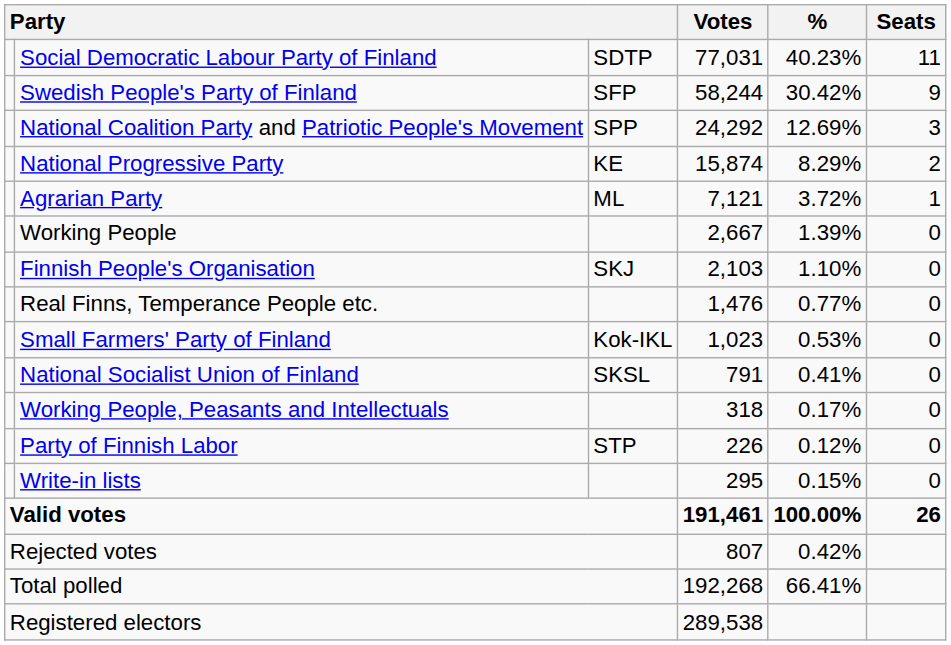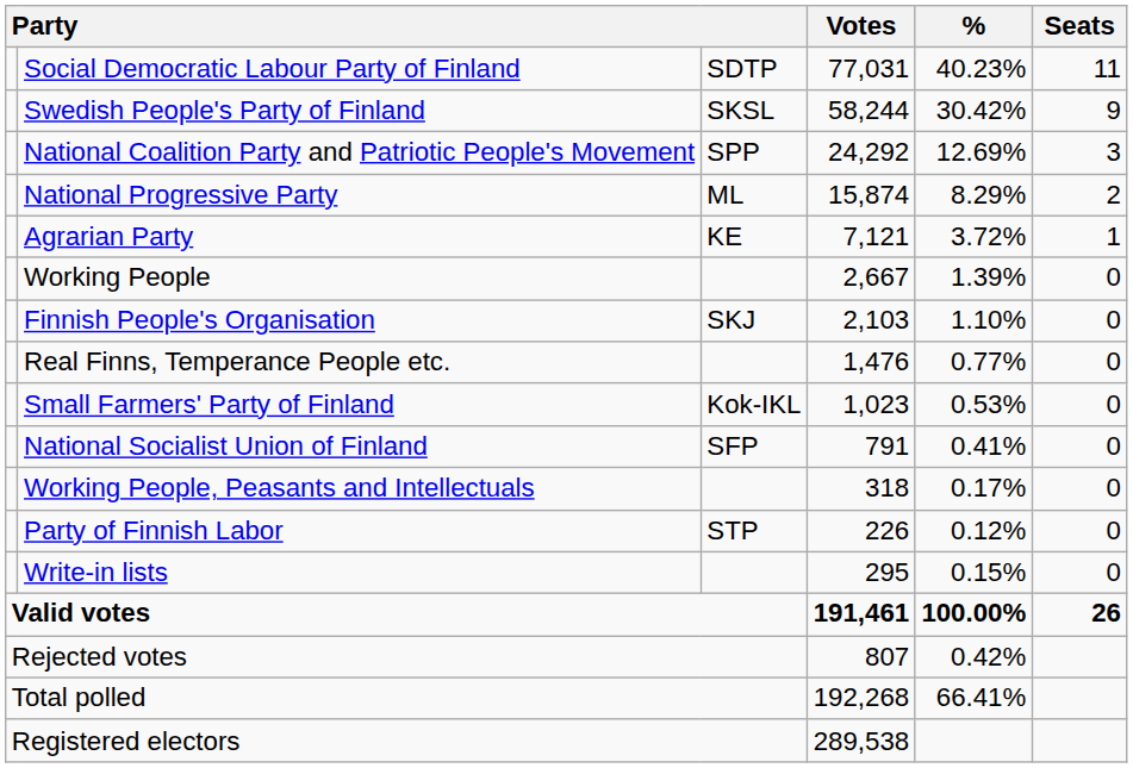 <table class="wikitable" border="1" style="text-align:right;">
 <tr>
 <th style="text-align:left;" colspan=3>Party</th>
 <th align=center width="50">Votes</th>
 <th align=center width="50">%</th>
 <th align=center width="50">Seats</th>
 </tr>
 <tr>
 <td></td>
 <td align=left style="white-space: nowrap;"><a href='#'>Social Democratic Labour Party of Finland</a></td>
 <td align=left>SDTP</td>
 <td>77,031</td>
 <td>40.23%</td>
 <td>11</td>
 </tr>
 <tr>
 <td></td>
 <td align=left><a href='#'>Swedish People's Party of Finland</a></td>
-<td align=left>SFP</td>
+<td align=left>SKSL</td>
 <td>58,244</td>
 <td>30.42%</td>
 <td>9</td>
 </tr>
 <tr>
 <td></td>
 <td align=left><a href='#'>National Coalition Party</a> and <a href='#'>Patriotic People's Movement</a></td>
 <td align=left>SPP</td>
 <td>24,292</td>
 <td>12.69%</td>
 <td>3</td>
 </tr>
 <tr>
 <td></td>
 <td align=left><a href='#'>National Progressive Party</a></td>
-<td align=left>KE</td>
+<td align=left>ML</td>
 <td>15,874</td>
 <td>8.29%</td>
 <td>2</td>
 </tr>
 <tr>
 <td></td>
 <td align=left><a href='#'>Agrarian Party</a></td>
-<td align=left>ML</td>
+<td align=left>KE</td>
 <td>7,121</td>
 <td>3.72%</td>
 <td>1</td>
 </tr>
 <tr>
 <td></td>
 <td align=left>Working People</td>
 <td align=left></td>
 <td>2,667</td>
 <td>1.39%</td>
 <td>0</td>
 </tr>
 <tr>
 <td></td>
 <td align=left><a href='#'>Finnish People's Organisation</a></td>
 <td align=left>SKJ</td>
 <td>2,103</td>
 <td>1.10%</td>
 <td>0</td>
 </tr>
 <tr>
 <td></td>
 <td align=left>Real Finns, Temperance People etc.</td>
 <td align=left></td>
 <td>1,476</td>
 <td>0.77%</td>
 <td>0</td>
 </tr>
 <tr>
 <td></td>
 <td align=left><a href='#'>Small Farmers' Party of Finland</a></td>
 <td align=left>Kok-IKL</td>
 <td>1,023</td>
 <td>0.53%</td>
 <td>0</td>
 </tr>
 <tr>
 <td></td>
 <td align=left><a href='#'>National Socialist Union of Finland</a></td>
-<td align=left>SKSL</td>
+<td align=left>SFP</td>
 <td>791</td>
 <td>0.41%</td>
 <td>0</td>
 </tr>
 <tr>
 <td></td>
 <td align=left><a href='#'>Working People, Peasants and Intellectuals</a></td>
 <td align=left></td>
 <td>318</td>
 <td>0.17%</td>
 <td>0</td>
 </tr>
 <tr>
 <td></td>
 <td align=left><a href='#'>Party of Finnish Labor</a></td>
 <td align=left>STP</td>
 <td>226</td>
 <td>0.12%</td>
 <td>0</td>
 </tr>
 <tr>
 <td></td>
 <td align=left><a href='#'>Write-in lists</a></td>
 <td align=left></td>
 <td>295</td>
 <td>0.15%</td>
 <td>0</td>
 </tr>
 <tr style="font-weight:bold">
 <td align=left colspan=3>Valid votes</td>
 <td>191,461</td>
 <td>100.00%</td>
 <td>26</td>
 </tr>
 <tr>
 <td align=left colspan=3>Rejected votes</td>
 <td>807</td>
 <td>0.42%</td>
 <td></td>
 </tr>
 <tr>
 <td align=left colspan=3>Total polled</td>
 <td>192,268</td>
 <td>66.41%</td>
 <td></td>
 </tr>
 <tr>
 <td align=left colspan=3>Registered electors</td>
 <td>289,538</td>
 <td></td>
 <td></td>
 </tr>
 </table>
